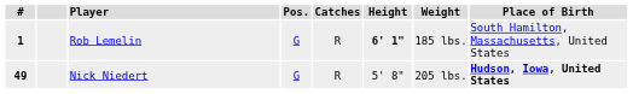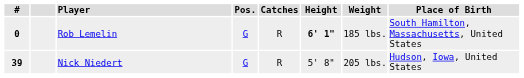 <table width=750>
 <tr>
 <th colspan=8></th>
 </tr>
 <tr style="background:#ddd;">
 <th width=5%>#</th>
 <th width=5%></th>
 <td align=left!! style="width:35%;"><strong>Player</strong></td>
 <th width=5%><strong>Pos.</strong></th>
 <th width=8%><strong>Catches</strong></th>
 <th width=8%><strong>Height</strong></th>
 <th width=8%><strong>Weight</strong></th>
 <th width=37%>Place of Birth</th>
 </tr>
 <tr style="background:#eee;">
-<td align=center><strong>1</strong></td>
+<td align=center><strong>0</strong></td>
 <td align=center></td>
 <td><a href='#'>Rob Lemelin</a></td>
 <td align=center><a href='#'>G</a></td>
 <td align=center>R</td>
 <td align=center><strong>6' 1"</strong></td>
 <td align=center>185 lbs.</td>
 <td><a href='#'>South Hamilton</a>, <a href='#'>Massachusetts</a>, United States</td>
 </tr>
 <tr style="background:#eee;">
-<td align=center><strong>49</strong></td>
+<td align=center><strong>39</strong></td>
 <td align=center></td>
 <td><a href='#'>Nick Niedert</a></td>
 <td align=center><a href='#'>G</a></td>
 <td align=center>R</td>
 <td align=center>5' 8"</td>
 <td align=center>205 lbs.</td>
-<td><strong><a href='#'>Hudson</a>, <a href='#'>Iowa</a>, United States</strong></td>
+<td><a href='#'>Hudson</a>, <a href='#'>Iowa</a>, United States</td>
 </tr>
 </table>
